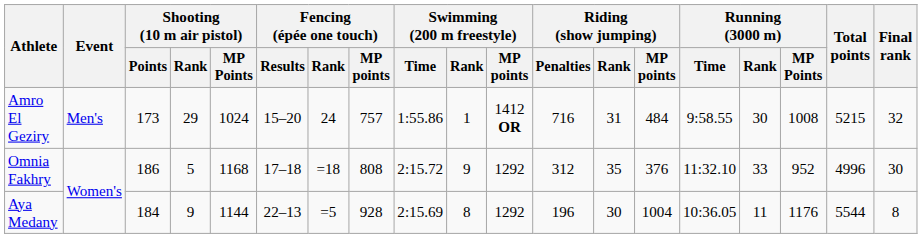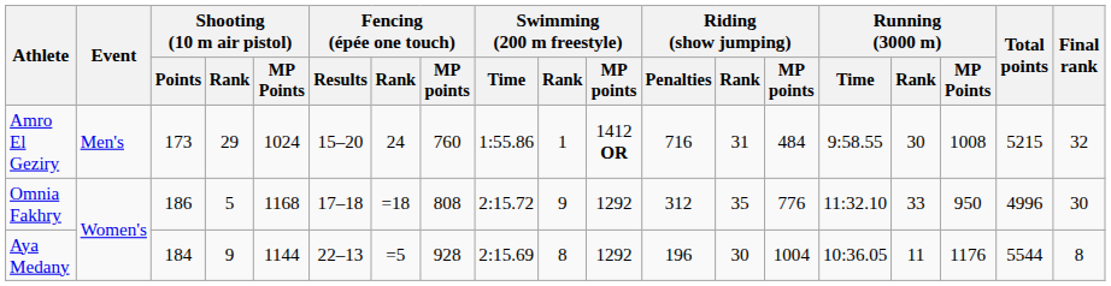 <table class="wikitable" style="font-size:90%">
 <tr>
 <th rowspan="2">Athlete</th>
 <th rowspan="2">Event</th>
 <th colspan=3>Shooting<br><span>(10 m air pistol)</span></th>
 <th colspan=3>Fencing<br><span>(épée one touch)</span></th>
 <th colspan=3>Swimming<br><span>(200 m freestyle)</span></th>
 <th colspan=3>Riding<br><span>(show jumping)</span></th>
 <th colspan=3>Running<br><span>(3000 m)</span></th>
 <th rowspan=2>Total points</th>
 <th rowspan=2>Final rank</th>
 </tr>
 <tr style="font-size:95%">
 <th>Points</th>
 <th>Rank</th>
 <th>MP Points</th>
 <th>Results</th>
 <th>Rank</th>
 <th>MP points</th>
 <th>Time</th>
 <th>Rank</th>
 <th>MP points</th>
 <th>Penalties</th>
 <th>Rank</th>
 <th>MP points</th>
 <th>Time</th>
 <th>Rank</th>
 <th>MP Points</th>
 </tr>
 <tr align=center>
 <td align=left><a href='#'>Amro El Geziry</a></td>
 <td align=left><a href='#'>Men's</a></td>
 <td>173</td>
 <td>29</td>
 <td>1024</td>
 <td>15–20</td>
 <td>24</td>
-<td>757</td>
+<td>760</td>
 <td>1:55.86</td>
 <td>1</td>
 <td>1412 <strong>OR</strong></td>
 <td>716</td>
 <td>31</td>
 <td>484</td>
 <td>9:58.55</td>
 <td>30</td>
 <td>1008</td>
 <td>5215</td>
 <td>32</td>
 </tr>
 <tr align=center>
 <td align=left><a href='#'>Omnia Fakhry</a></td>
 <td align=left rowspan=2><a href='#'>Women's</a></td>
 <td>186</td>
 <td>5</td>
 <td>1168</td>
 <td>17–18</td>
 <td>=18</td>
 <td>808</td>
 <td>2:15.72</td>
 <td>9</td>
 <td>1292</td>
 <td>312</td>
 <td>35</td>
-<td>376</td>
+<td>776</td>
 <td>11:32.10</td>
 <td>33</td>
-<td>952</td>
+<td>950</td>
 <td>4996</td>
 <td>30</td>
 </tr>
 <tr align=center>
 <td align=left><a href='#'>Aya Medany</a></td>
 <td>184</td>
 <td>9</td>
 <td>1144</td>
 <td>22–13</td>
 <td>=5</td>
 <td>928</td>
 <td>2:15.69</td>
 <td>8</td>
 <td>1292</td>
 <td>196</td>
 <td>30</td>
 <td>1004</td>
 <td>10:36.05</td>
 <td>11</td>
 <td>1176</td>
 <td>5544</td>
 <td>8</td>
 </tr>
 </table>
